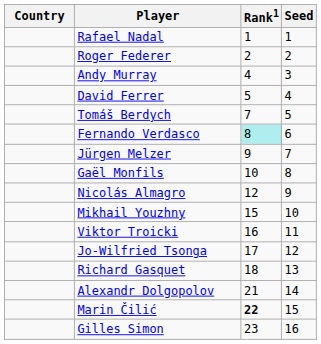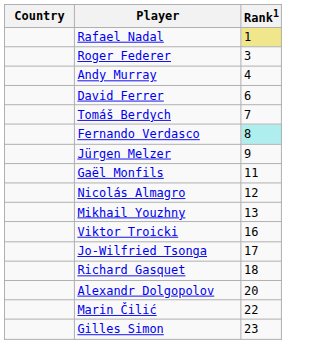 <table class=wikitable>
 <tr>
 <th width=70>Country</th>
 <th width=175>Player</th>
 <th>Rank<sup>1</sup></th>
-<th>Seed</th>
 </tr>
 <tr>
 <td></td>
 <td><a href='#'>Rafael Nadal</a></td>
-<td>1</td>
-<td>1</td>
+<td style="background: khaki;">1</td>
 </tr>
 <tr>
 <td></td>
 <td><a href='#'>Roger Federer</a></td>
-<td>2</td>
-<td>2</td>
+<td>3</td>
 </tr>
 <tr>
 <td></td>
 <td><a href='#'>Andy Murray</a></td>
 <td>4</td>
-<td>3</td>
 </tr>
 <tr>
 <td></td>
 <td><a href='#'>David Ferrer</a></td>
-<td>5</td>
-<td>4</td>
+<td>6</td>
 </tr>
 <tr>
 <td></td>
 <td><a href='#'>Tomáš Berdych</a></td>
 <td>7</td>
-<td>5</td>
 </tr>
 <tr>
 <td></td>
 <td><a href='#'>Fernando Verdasco</a></td>
 <td style="background: paleturquoise;">8</td>
-<td>6</td>
 </tr>
 <tr>
 <td></td>
 <td><a href='#'>Jürgen Melzer</a></td>
 <td>9</td>
-<td>7</td>
 </tr>
 <tr>
 <td></td>
 <td><a href='#'>Gaël Monfils</a></td>
-<td>10</td>
-<td>8</td>
+<td>11</td>
 </tr>
 <tr>
 <td></td>
 <td><a href='#'>Nicolás Almagro</a></td>
 <td>12</td>
-<td>9</td>
 </tr>
 <tr>
 <td></td>
 <td><a href='#'>Mikhail Youzhny</a></td>
-<td>15</td>
-<td>10</td>
+<td>13</td>
 </tr>
 <tr>
 <td></td>
 <td><a href='#'>Viktor Troicki</a></td>
 <td>16</td>
-<td>11</td>
 </tr>
 <tr>
 <td></td>
 <td><a href='#'>Jo-Wilfried Tsonga</a></td>
 <td>17</td>
-<td>12</td>
 </tr>
 <tr>
 <td></td>
 <td><a href='#'>Richard Gasquet</a></td>
 <td>18</td>
-<td>13</td>
 </tr>
 <tr>
 <td></td>
 <td><a href='#'>Alexandr Dolgopolov</a></td>
-<td>21</td>
-<td>14</td>
+<td>20</td>
 </tr>
 <tr>
 <td></td>
 <td><a href='#'>Marin Čilić</a></td>
-<td><strong>22</strong></td>
-<td>15</td>
+<td>22</td>
 </tr>
 <tr>
 <td></td>
 <td><a href='#'>Gilles Simon</a></td>
 <td>23</td>
-<td>16</td>
 </tr>
 </table>
